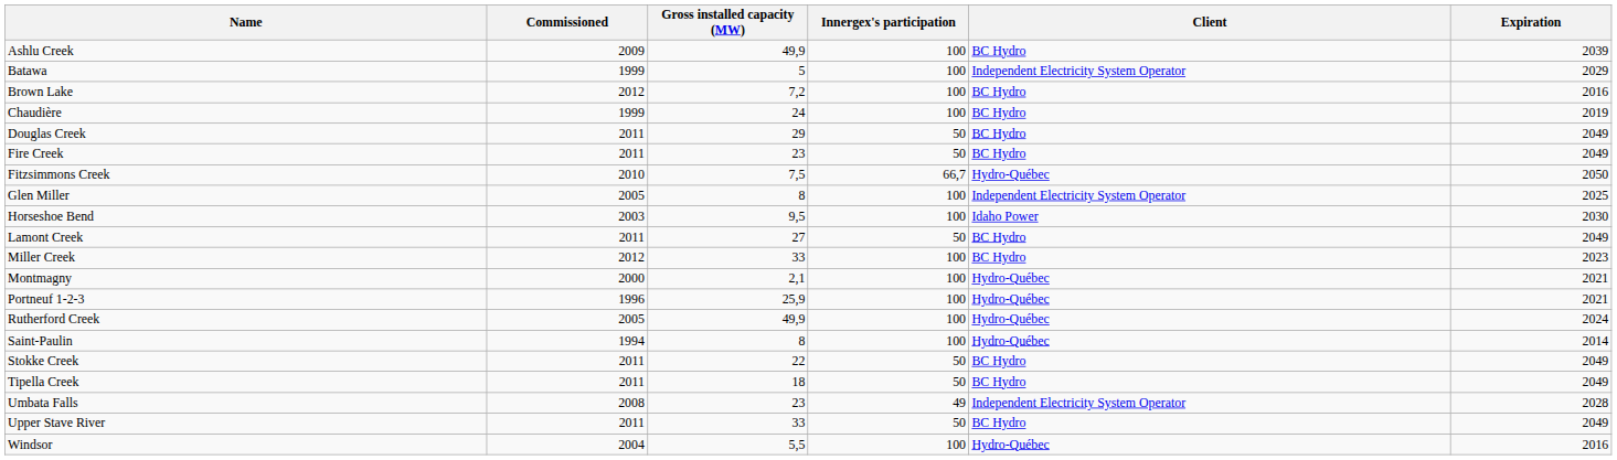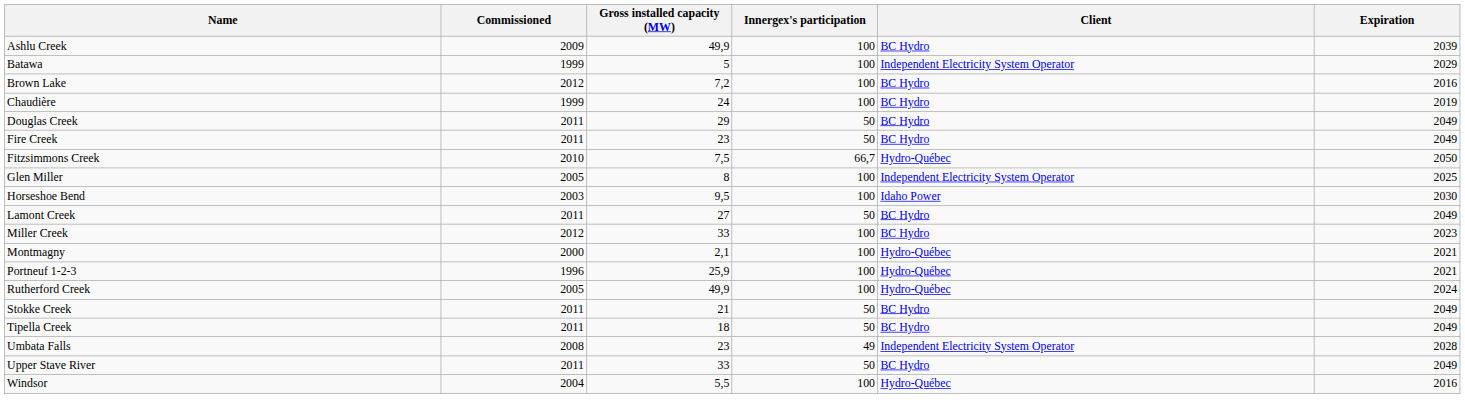 <table class="wikitable sortable" style="text-align:left;">
 <tr>
 <th width="30%">Name</th>
 <th width="10%">Commissioned</th>
 <th width="10%">Gross installed capacity (<a href='#'>MW</a>)</th>
 <th width="10%">Innergex's participation</th>
 <th width="30%">Client</th>
 <th width="10%">Expiration</th>
 </tr>
 <tr>
 <td>Ashlu Creek</td>
 <td align="right">2009</td>
 <td align="right">49,9</td>
 <td align="right">100</td>
 <td><a href='#'>BC Hydro</a></td>
 <td align="right">2039</td>
 </tr>
 <tr>
 <td>Batawa</td>
 <td align="right">1999</td>
 <td align="right">5</td>
 <td align="right">100</td>
 <td><a href='#'>Independent Electricity System Operator</a></td>
 <td align="right">2029</td>
 </tr>
 <tr>
 <td>Brown Lake</td>
 <td align="right">2012</td>
 <td align="right">7,2</td>
 <td align="right">100</td>
 <td><a href='#'>BC Hydro</a></td>
 <td align="right">2016</td>
 </tr>
 <tr>
 <td>Chaudière</td>
 <td align="right">1999</td>
 <td align="right">24</td>
 <td align="right">100</td>
 <td><a href='#'>BC Hydro</a></td>
 <td align="right">2019</td>
 </tr>
 <tr>
 <td>Douglas Creek</td>
 <td align="right">2011</td>
 <td align="right">29</td>
 <td align="right">50</td>
 <td><a href='#'>BC Hydro</a></td>
 <td align="right">2049</td>
 </tr>
 <tr>
 <td>Fire Creek</td>
 <td align="right">2011</td>
 <td align="right">23</td>
 <td align="right">50</td>
 <td><a href='#'>BC Hydro</a></td>
 <td align="right">2049</td>
 </tr>
 <tr>
 <td>Fitzsimmons Creek</td>
 <td align="right">2010</td>
 <td align="right">7,5</td>
 <td align="right">66,7</td>
 <td><a href='#'>Hydro-Québec</a></td>
 <td align="right">2050</td>
 </tr>
 <tr>
 <td>Glen Miller</td>
 <td align="right">2005</td>
 <td align="right">8</td>
 <td align="right">100</td>
 <td><a href='#'>Independent Electricity System Operator</a></td>
 <td align="right">2025</td>
 </tr>
 <tr>
 <td>Horseshoe Bend</td>
 <td align="right">2003</td>
 <td align="right">9,5</td>
 <td align="right">100</td>
 <td><a href='#'>Idaho Power</a></td>
 <td align="right">2030</td>
 </tr>
 <tr>
 <td>Lamont Creek</td>
 <td align="right">2011</td>
 <td align="right">27</td>
 <td align="right">50</td>
 <td><a href='#'>BC Hydro</a></td>
 <td align="right">2049</td>
 </tr>
 <tr>
 <td>Miller Creek</td>
 <td align="right">2012</td>
 <td align="right">33</td>
 <td align="right">100</td>
 <td><a href='#'>BC Hydro</a></td>
 <td align="right">2023</td>
 </tr>
 <tr>
 <td>Montmagny</td>
 <td align="right">2000</td>
 <td align="right">2,1</td>
 <td align="right">100</td>
 <td><a href='#'>Hydro-Québec</a></td>
 <td align="right">2021</td>
 </tr>
 <tr>
 <td>Portneuf 1-2-3</td>
 <td align="right">1996</td>
 <td align="right">25,9</td>
 <td align="right">100</td>
 <td><a href='#'>Hydro-Québec</a></td>
 <td align="right">2021</td>
 </tr>
 <tr>
 <td>Rutherford Creek</td>
 <td align="right">2005</td>
 <td align="right">49,9</td>
 <td align="right">100</td>
 <td><a href='#'>Hydro-Québec</a></td>
 <td align="right">2024</td>
 </tr>
 <tr>
-<td>Saint-Paulin</td>
-<td align="right">1994</td>
-<td align="right">8</td>
-<td align="right">100</td>
-<td><a href='#'>Hydro-Québec</a></td>
-<td align="right">2014</td>
-</tr>
-<tr>
 <td>Stokke Creek</td>
 <td align="right">2011</td>
-<td align="right">22</td>
+<td align="right">21</td>
 <td align="right">50</td>
 <td><a href='#'>BC Hydro</a></td>
 <td align="right">2049</td>
 </tr>
 <tr>
 <td>Tipella Creek</td>
 <td align="right">2011</td>
 <td align="right">18</td>
 <td align="right">50</td>
 <td><a href='#'>BC Hydro</a></td>
 <td align="right">2049</td>
 </tr>
 <tr>
 <td>Umbata Falls</td>
 <td align="right">2008</td>
 <td align="right">23</td>
 <td align="right">49</td>
 <td><a href='#'>Independent Electricity System Operator</a></td>
 <td align="right">2028</td>
 </tr>
 <tr>
 <td>Upper Stave River</td>
 <td align="right">2011</td>
 <td align="right">33</td>
 <td align="right">50</td>
 <td><a href='#'>BC Hydro</a></td>
 <td align="right">2049</td>
 </tr>
 <tr>
 <td>Windsor</td>
 <td align="right">2004</td>
 <td align="right">5,5</td>
 <td align="right">100</td>
 <td><a href='#'>Hydro-Québec</a></td>
 <td align="right">2016</td>
 </tr>
 </table>
